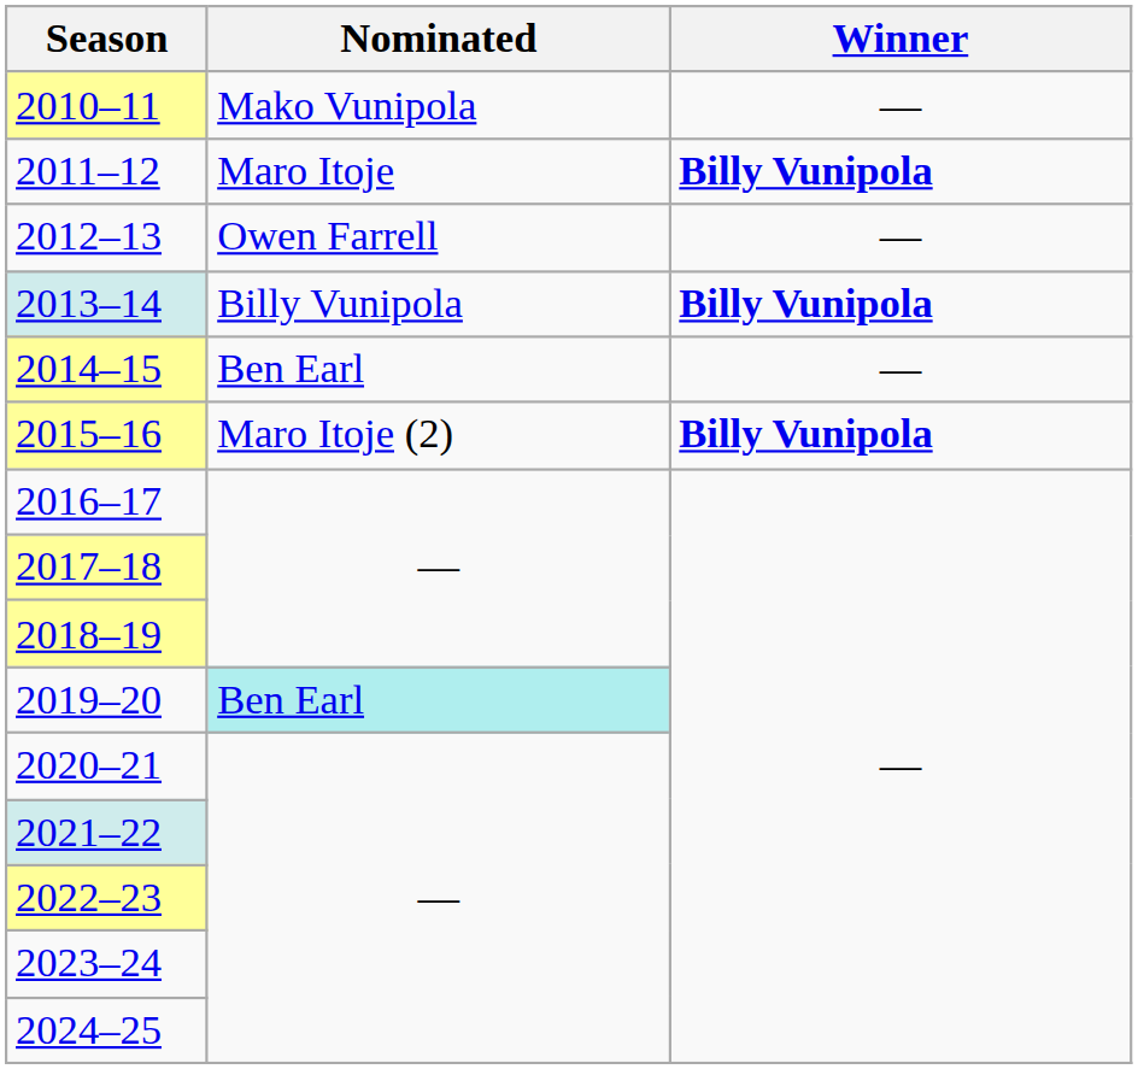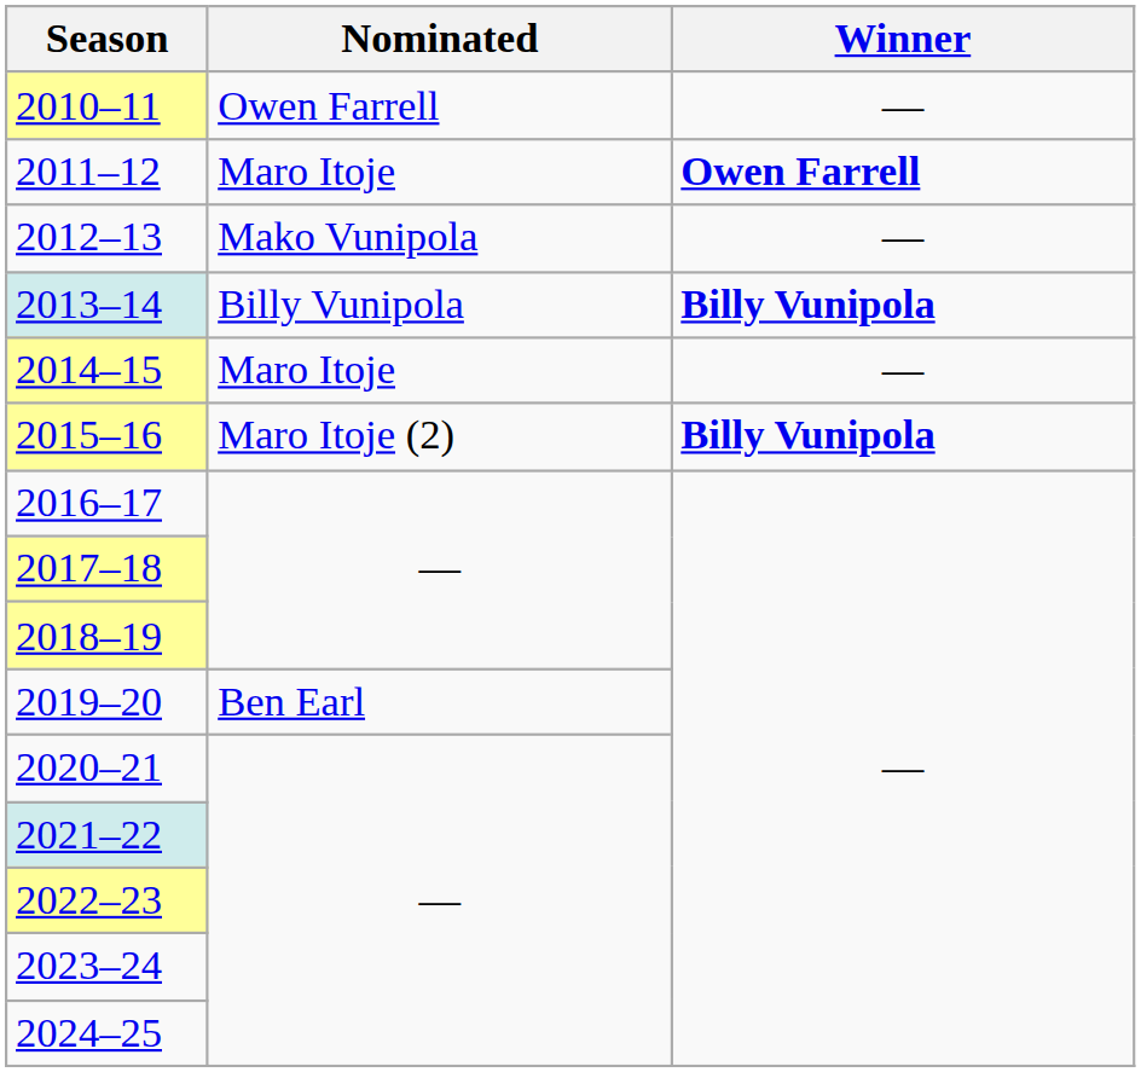 <table class="wikitable sticky-header">
 <tr>
 <th width=70>Season</th>
 <th width=170>Nominated</th>
 <th width=170><a href='#'>Winner</a></th>
 </tr>
 <tr>
 <td style="background:#FFFF99"><a href='#'>2010–11</a></td>
-<td> <a href='#'>Mako Vunipola</a></td>
+<td> <a href='#'>Owen Farrell</a></td>
 <td align=center>—</td>
 </tr>
 <tr>
 <td><a href='#'>2011–12</a></td>
 <td> <a href='#'>Maro Itoje</a></td>
-<td><strong> <a href='#'>Billy Vunipola</a></strong></td>
+<td><strong> <a href='#'>Owen Farrell</a></strong></td>
 </tr>
 <tr>
 <td><a href='#'>2012–13</a></td>
-<td> <a href='#'>Owen Farrell</a></td>
+<td> <a href='#'>Mako Vunipola</a></td>
 <td align=center>—</td>
 </tr>
 <tr>
 <td style="background:#CFECEC"><a href='#'>2013–14</a><small></small></td>
 <td> <a href='#'>Billy Vunipola</a></td>
 <td><strong> <a href='#'>Billy Vunipola</a></strong></td>
 </tr>
 <tr>
 <td style="background:#FFFF99"><a href='#'>2014–15</a></td>
-<td> <a href='#'>Ben Earl</a></td>
+<td> <a href='#'>Maro Itoje</a></td>
 <td align=center>—</td>
 </tr>
 <tr>
 <td style="background:#FFFF99"><a href='#'>2015–16</a></td>
 <td> <a href='#'>Maro Itoje</a> (2)</td>
 <td><strong> <a href='#'>Billy Vunipola</a></strong></td>
 </tr>
 <tr>
 <td><a href='#'>2016–17</a></td>
 <td align=center rowspan=3>—</td>
 <td align=center rowspan=9>—</td>
 </tr>
 <tr>
 <td style="background:#FFFF99"><a href='#'>2017–18</a></td>
 </tr>
 <tr>
 <td style="background:#FFFF99"><a href='#'>2018–19</a></td>
 </tr>
 <tr>
 <td><a href='#'>2019–20</a></td>
-<td style="background: paleturquoise;"> <a href='#'>Ben Earl</a></td>
+<td> <a href='#'>Ben Earl</a></td>
 </tr>
 <tr>
 <td><a href='#'>2020–21</a></td>
 <td align=center rowspan=5>—</td>
 </tr>
 <tr>
 <td style="background:#CFECEC"><a href='#'>2021–22</a><small></small></td>
 </tr>
 <tr>
 <td style="background:#FFFF99"><a href='#'>2022–23</a></td>
 </tr>
 <tr>
 <td><a href='#'>2023–24</a></td>
 </tr>
 <tr>
 <td><a href='#'>2024–25</a></td>
 </tr>
 <tr>
 </tr>
 </table>
